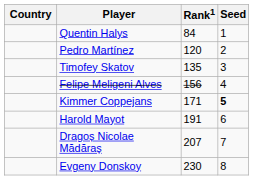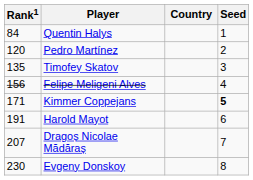 <table class="sortable wikitable">
 <tr>
+<th>Rank<sup>1</sup></th>
+<th width="175">Player</th>
 <th width="70">Country</th>
-<th width="175">Player</th>
-<th>Rank<sup>1</sup></th>
 <th>Seed</th>
 </tr>
 <tr>
+<td>84</td>
+<td><a href='#'>Quentin Halys</a></td>
 <td></td>
-<td><a href='#'>Quentin Halys</a></td>
-<td>84</td>
 <td>1</td>
 </tr>
 <tr>
+<td>120</td>
+<td><a href='#'>Pedro Martínez</a></td>
 <td></td>
-<td><a href='#'>Pedro Martínez</a></td>
-<td>120</td>
 <td>2</td>
 </tr>
 <tr>
+<td>135</td>
+<td><a href='#'>Timofey Skatov</a></td>
 <td></td>
-<td><a href='#'>Timofey Skatov</a></td>
-<td>135</td>
 <td>3</td>
 </tr>
 <tr>
+<td><s>156</s></td>
+<td><s><a href='#'>Felipe Meligeni Alves</a></s></td>
 <td><s></s></td>
-<td><s><a href='#'>Felipe Meligeni Alves</a></s></td>
-<td><s>156</s></td>
 <td><s>4</s></td>
 </tr>
 <tr>
+<td>171</td>
+<td><a href='#'>Kimmer Coppejans</a></td>
 <td></td>
-<td><a href='#'>Kimmer Coppejans</a></td>
-<td>171</td>
 <td><strong>5</strong></td>
 </tr>
 <tr>
+<td>191</td>
+<td><a href='#'>Harold Mayot</a></td>
 <td></td>
-<td><a href='#'>Harold Mayot</a></td>
-<td>191</td>
 <td>6</td>
 </tr>
 <tr>
+<td>207</td>
+<td><a href='#'>Dragoș Nicolae Mădăraș</a></td>
 <td></td>
-<td><a href='#'>Dragoș Nicolae Mădăraș</a></td>
-<td>207</td>
 <td>7</td>
 </tr>
 <tr>
+<td>230</td>
+<td><a href='#'>Evgeny Donskoy</a></td>
 <td></td>
-<td><a href='#'>Evgeny Donskoy</a></td>
-<td>230</td>
 <td>8</td>
 </tr>
 </table>
